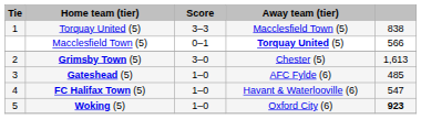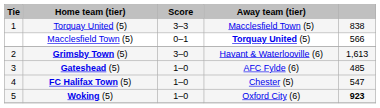 <table class="wikitable" style="width: 600px; background:WhiteSmoke; text-align:center; font-size:90%">
 <tr>
 <td scope="col" style="width:  5.00%; background:silver;"><strong>Tie</strong></td>
 <td scope="col" style="width: 36.25%; background:silver;"><strong>Home team (tier)</strong></td>
 <td scope="col" style="width: 12.50%; background:silver;"><strong>Score</strong></td>
 <td scope="col" style="width: 36.25%; background:silver;"><strong>Away team (tier)</strong></td>
 <td scope="col" style="width: 10.00%; background:silver;"><strong></strong></td>
 </tr>
 <tr>
 <td>1</td>
 <td><a href='#'>Torquay United</a> (5)</td>
 <td>3–3</td>
 <td><a href='#'>Macclesfield Town</a> (5)</td>
 <td>838</td>
 </tr>
 <tr style="background:white;">
 <td><em></em></td>
 <td><a href='#'>Macclesfield Town</a> (5)</td>
 <td>0–1</td>
 <td><strong><a href='#'>Torquay United</a></strong> (5)</td>
 <td>566</td>
 </tr>
 <tr>
 </tr>
 <tr>
 <td>2</td>
 <td><strong><a href='#'>Grimsby Town</a></strong> (5)</td>
 <td>3–0</td>
-<td><a href='#'>Chester</a> (5)</td>
+<td><a href='#'>Havant & Waterlooville</a> (6)</td>
 <td>1,613</td>
 </tr>
 <tr>
 <td>3</td>
 <td><strong><a href='#'>Gateshead</a></strong> (5)</td>
 <td>1–0</td>
 <td><a href='#'>AFC Fylde</a> (6)</td>
 <td>485</td>
 </tr>
 <tr>
 <td>4</td>
 <td><strong><a href='#'>FC Halifax Town</a></strong> (5)</td>
 <td>1–0</td>
-<td><a href='#'>Havant & Waterlooville</a> (6)</td>
+<td><a href='#'>Chester</a> (5)</td>
 <td>547</td>
 </tr>
 <tr>
 <td>5</td>
 <td><strong><a href='#'>Woking</a></strong> (5)</td>
 <td>1–0</td>
 <td><a href='#'>Oxford City</a> (6)</td>
 <td><strong>923</strong></td>
 </tr>
 <tr>
 </tr>
 </table>
